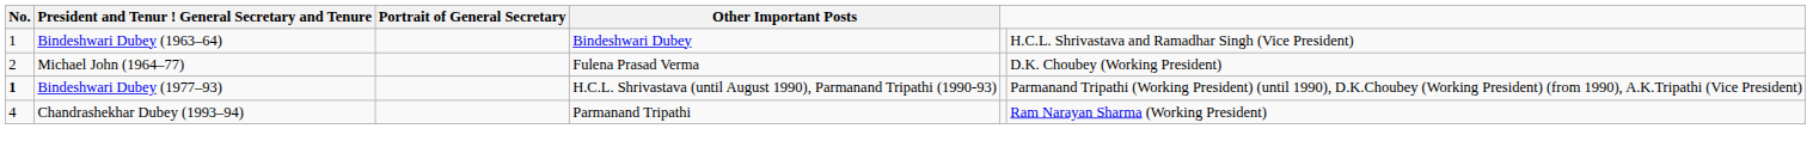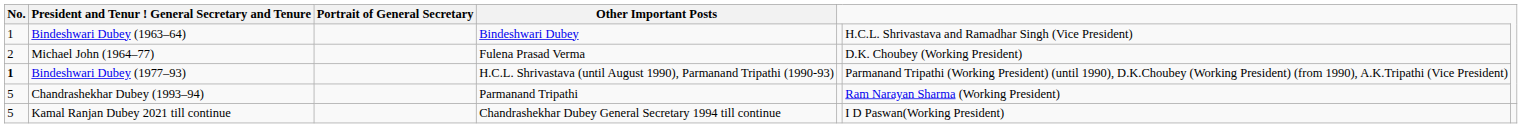 <table class="wikitable sortable">
 <tr>
 <th>No.</th>
 <th>President   and Tenur ! General Secretary and Tenure</th>
 <th>Portrait of General Secretary</th>
 <th>Other Important Posts</th>
 </tr>
 <tr>
 <td>1</td>
 <td><a href='#'>Bindeshwari Dubey</a> (1963–64)</td>
 <td></td>
 <td><a href='#'>Bindeshwari Dubey</a></td>
 <td></td>
 <td>H.C.L. Shrivastava and Ramadhar Singh (Vice President)</td>
 </tr>
 <tr>
 <td>2</td>
 <td>Michael John (1964–77)</td>
 <td></td>
 <td>Fulena Prasad Verma</td>
 <td></td>
 <td>D.K. Choubey (Working President)</td>
 </tr>
 <tr>
 <td><strong>1</strong></td>
 <td><a href='#'>Bindeshwari Dubey</a> (1977–93)</td>
 <td></td>
 <td>H.C.L. Shrivastava (until August 1990), Parmanand Tripathi (1990-93)</td>
 <td></td>
 <td>Parmanand Tripathi (Working President) (until 1990), D.K.Choubey (Working President) (from 1990), A.K.Tripathi (Vice President)</td>
 </tr>
 <tr>
-<td>4</td>
+<td>5</td>
 <td>Chandrashekhar Dubey (1993–94)</td>
 <td></td>
 <td>Parmanand Tripathi</td>
 <td></td>
 <td><a href='#'>Ram Narayan Sharma</a> (Working President)</td>
 </tr>
+<tr>
+<td>5</td>
+<td>Kamal Ranjan Dubey 2021 till continue</td>
+<td></td>
+<td>Chandrashekhar Dubey General Secretary 1994 till continue</td>
+<td></td>
+<td>I D Paswan(Working President)</td>
+<td></td>
+</tr>
 </table>
